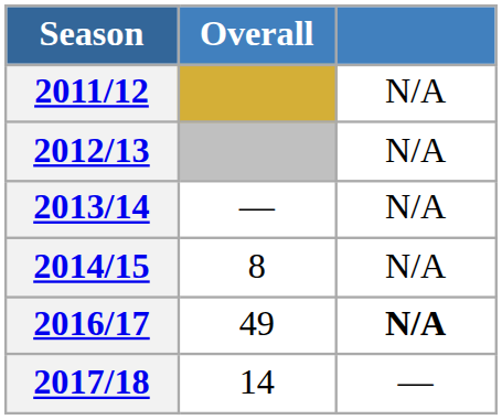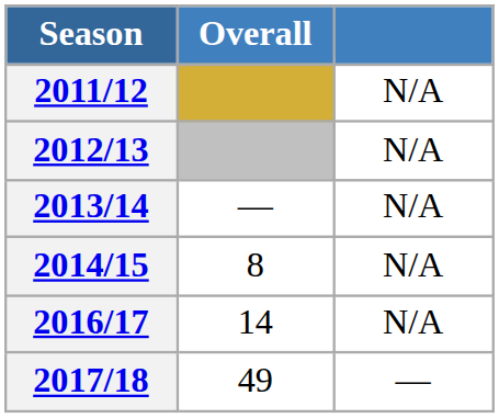 <table class="wikitable" style="font-size:86%; text-align:center; border:grey solid 1px; border-collapse:collapse; background:#ffffff;">
 <tr>
 <th style="background-color:#369; color:white; width:60px;"> Season </th>
 <th style="background-color:#4180be; color:white; width:55px;">Overall</th>
 <th style="background-color:#4180be; color:white; width:55px;"></th>
 </tr>
 <tr>
 <th scope=row align=center><a href='#'>2011/12</a></th>
 <td align=center bgcolor=#D4AF37></td>
 <td align=center>N/A</td>
 </tr>
 <tr>
 <th scope=row align=center><a href='#'>2012/13</a></th>
 <td align=center bgcolor=silver></td>
 <td align=center>N/A</td>
 </tr>
 <tr>
 <th scope=row align=center><a href='#'>2013/14</a></th>
 <td align=center>—</td>
 <td align=center>N/A</td>
 </tr>
 <tr>
 <th scope=row align=center><a href='#'>2014/15</a></th>
 <td align=center>8</td>
 <td align=center>N/A</td>
 </tr>
 <tr>
 <th scope=row align=center><a href='#'>2016/17</a></th>
-<td align=center>49</td>
-<td align=center><strong>N/A</strong></td>
+<td align=center>14</td>
+<td align=center>N/A</td>
 </tr>
 <tr>
 <th scope=row align=center><a href='#'>2017/18</a></th>
-<td align=center>14</td>
+<td align=center>49</td>
 <td align="center">—</td>
 </tr>
 </table>
